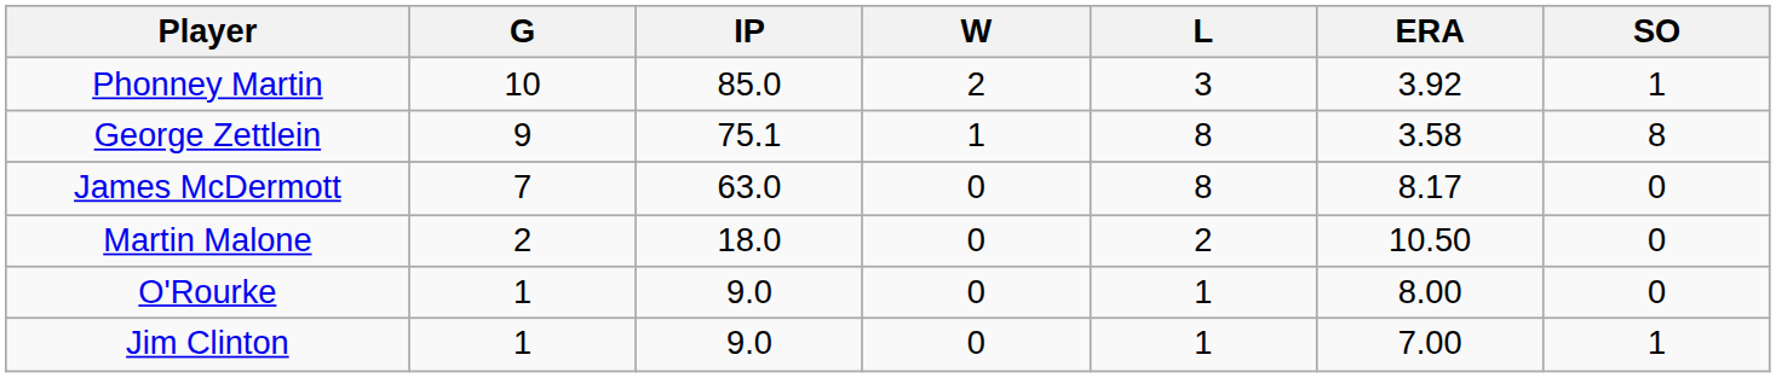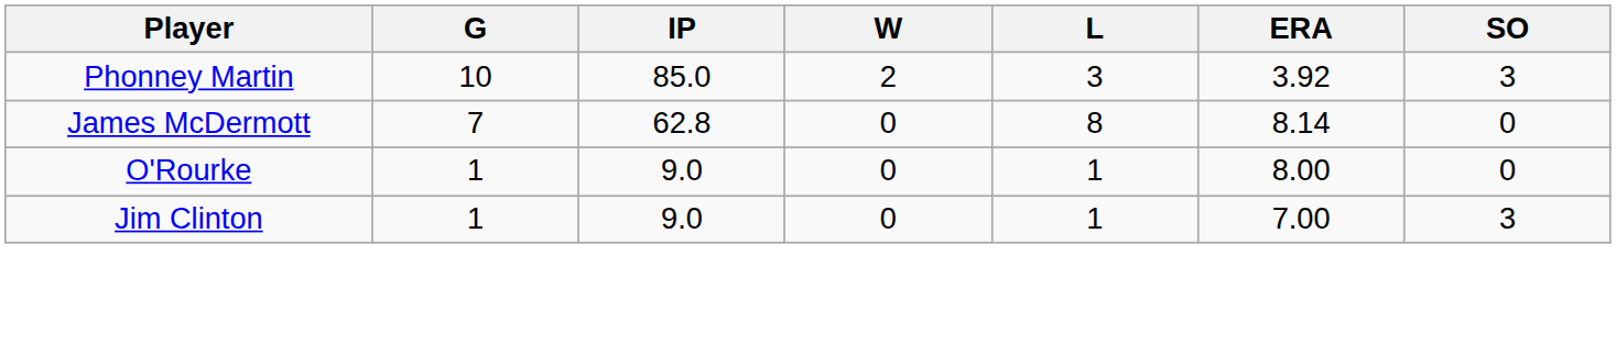 <table class="wikitable sortable">
 <tr>
 <th bgcolor="#DDDDFF" width="16%">Player</th>
 <th bgcolor="#DDDDFF" width="9%">G</th>
 <th bgcolor="#DDDDFF" width="9%">IP</th>
 <th bgcolor="#DDDDFF" width="9%">W</th>
 <th bgcolor="#DDDDFF" width="9%">L</th>
 <th bgcolor="#DDDDFF" width="9%">ERA</th>
 <th bgcolor="#DDDDFF" width="9%">SO</th>
 </tr>
 <tr align=center>
 <td><a href='#'>Phonney Martin</a></td>
 <td>10</td>
 <td>85.0</td>
 <td>2</td>
 <td>3</td>
 <td>3.92</td>
-<td>1</td>
-</tr>
-<tr align=center>
-<td><a href='#'>George Zettlein</a></td>
-<td>9</td>
-<td>75.1</td>
-<td>1</td>
-<td>8</td>
-<td>3.58</td>
-<td>8</td>
+<td>3</td>
 </tr>
 <tr align=center>
 <td><a href='#'>James McDermott</a></td>
 <td>7</td>
-<td>63.0</td>
+<td>62.8</td>
 <td>0</td>
 <td>8</td>
-<td>8.17</td>
-<td>0</td>
-</tr>
-<tr align=center>
-<td><a href='#'>Martin Malone</a></td>
-<td>2</td>
-<td>18.0</td>
-<td>0</td>
-<td>2</td>
-<td>10.50</td>
+<td>8.14</td>
 <td>0</td>
 </tr>
 <tr align=center>
 <td><a href='#'>O'Rourke</a></td>
 <td>1</td>
 <td>9.0</td>
 <td>0</td>
 <td>1</td>
 <td>8.00</td>
 <td>0</td>
 </tr>
 <tr align=center>
 <td><a href='#'>Jim Clinton</a></td>
 <td>1</td>
 <td>9.0</td>
 <td>0</td>
 <td>1</td>
 <td>7.00</td>
-<td>1</td>
+<td>3</td>
 </tr>
 </table>
